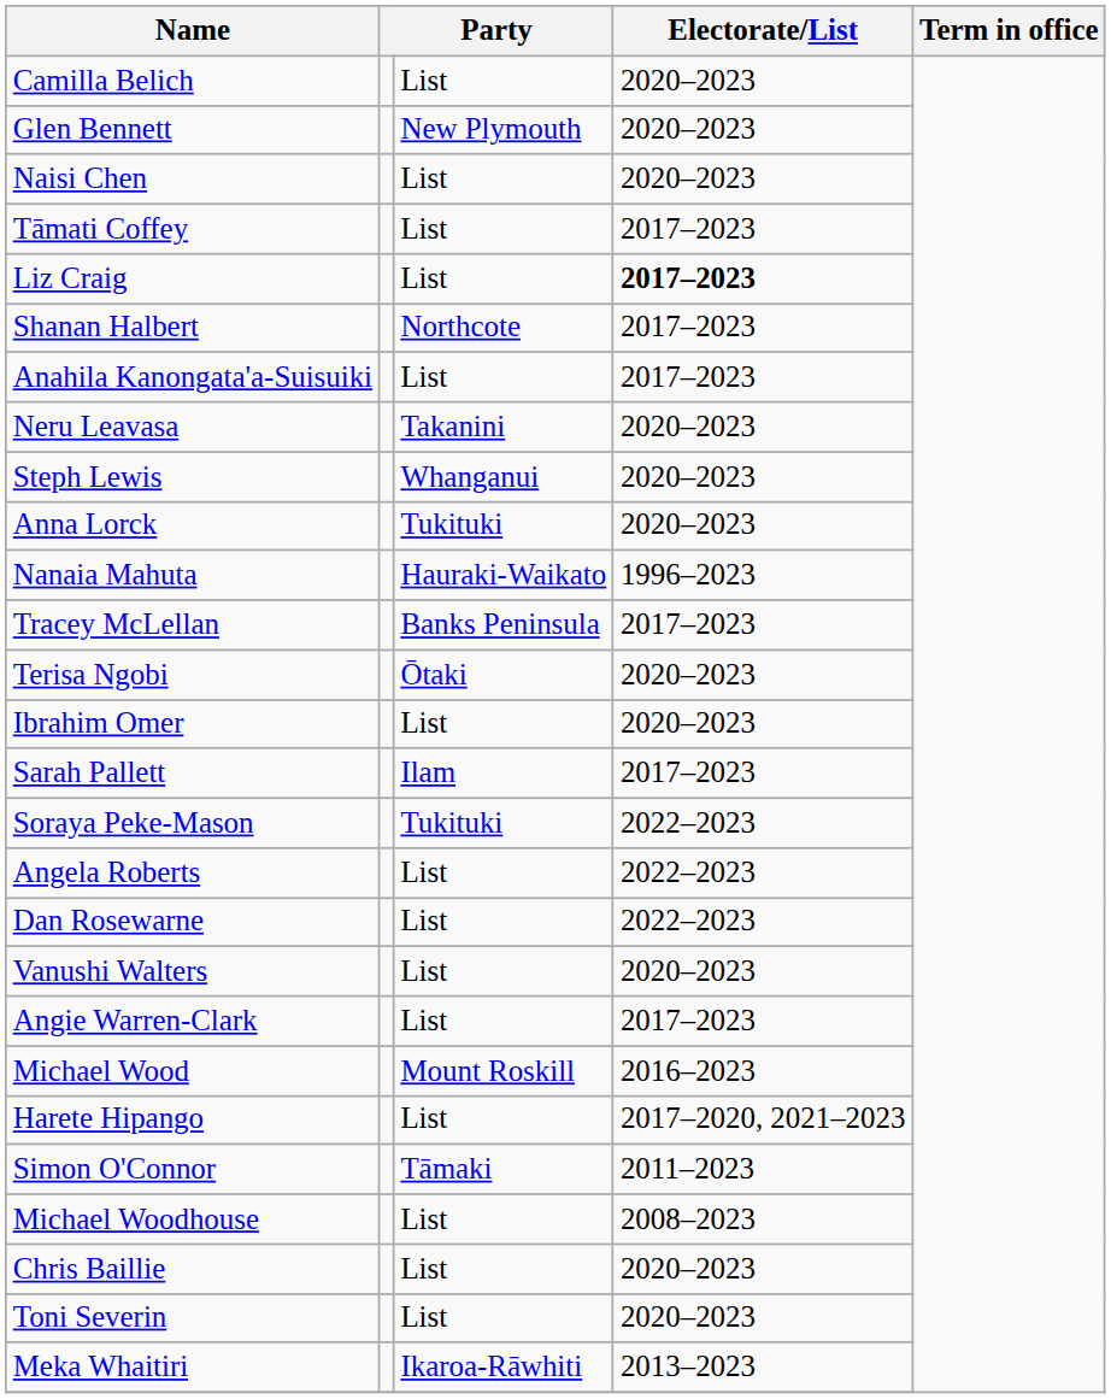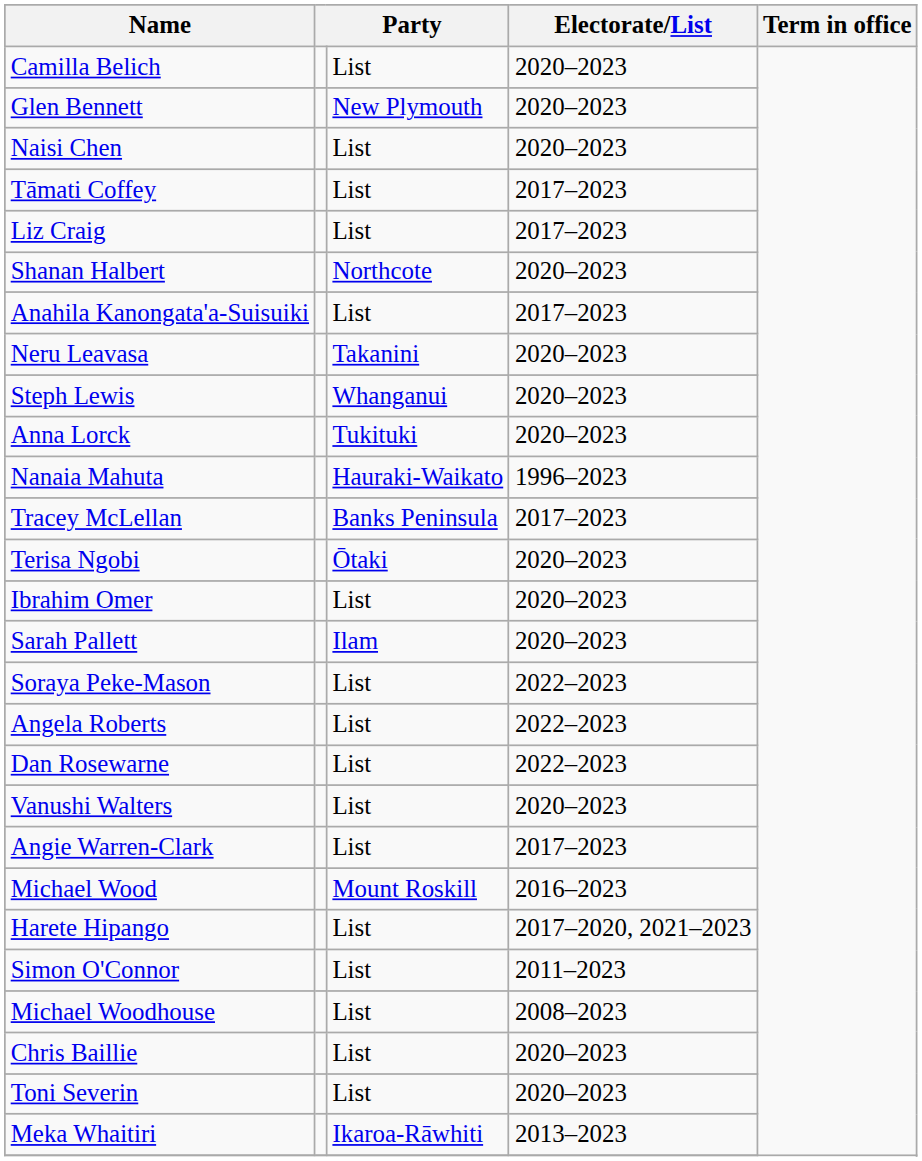 <table class="wikitable sortable" style="font-size:90%;">
 <tr>
 <th>Name</th>
 <th colspan=2>Party</th>
 <th>Electorate/<a href='#'>List</a></th>
 <th>Term in office</th>
 </tr>
 <tr>
 <td><a href='#'>Camilla Belich</a></td>
 <td></td>
 <td>List</td>
 <td>2020–2023</td>
 </tr>
 <tr>
 <td><a href='#'>Glen Bennett</a></td>
 <td></td>
 <td><a href='#'>New Plymouth</a></td>
 <td>2020–2023</td>
 </tr>
 <tr>
 <td><a href='#'>Naisi Chen</a></td>
 <td></td>
 <td>List</td>
 <td>2020–2023</td>
 </tr>
 <tr>
 <td><a href='#'>Tāmati Coffey</a></td>
 <td></td>
 <td>List</td>
 <td>2017–2023</td>
 </tr>
 <tr>
 <td><a href='#'>Liz Craig</a></td>
 <td></td>
 <td>List</td>
-<td><strong>2017–2023</strong></td>
+<td>2017–2023</td>
 </tr>
 <tr>
 <td><a href='#'>Shanan Halbert</a></td>
 <td></td>
 <td><a href='#'>Northcote</a></td>
-<td>2017–2023</td>
+<td>2020–2023</td>
 </tr>
 <tr>
 <td><a href='#'>Anahila Kanongata'a-Suisuiki</a></td>
 <td></td>
 <td>List</td>
 <td>2017–2023</td>
 </tr>
 <tr>
 <td><a href='#'>Neru Leavasa</a></td>
 <td></td>
 <td><a href='#'>Takanini</a></td>
 <td>2020–2023</td>
 </tr>
 <tr>
 <td><a href='#'>Steph Lewis</a></td>
 <td></td>
 <td><a href='#'>Whanganui</a></td>
 <td>2020–2023</td>
 </tr>
 <tr>
 <td><a href='#'>Anna Lorck</a></td>
 <td></td>
 <td><a href='#'>Tukituki</a></td>
 <td>2020–2023</td>
 </tr>
 <tr>
 <td><a href='#'>Nanaia Mahuta</a></td>
 <td></td>
 <td><a href='#'>Hauraki-Waikato</a></td>
 <td>1996–2023</td>
 </tr>
 <tr>
 <td><a href='#'>Tracey McLellan</a></td>
 <td></td>
 <td><a href='#'>Banks Peninsula</a></td>
 <td>2017–2023</td>
 </tr>
 <tr>
 <td><a href='#'>Terisa Ngobi</a></td>
 <td></td>
 <td><a href='#'>Ōtaki</a></td>
 <td>2020–2023</td>
 </tr>
 <tr>
 <td><a href='#'>Ibrahim Omer</a></td>
 <td></td>
 <td>List</td>
 <td>2020–2023</td>
 </tr>
 <tr>
 <td><a href='#'>Sarah Pallett</a></td>
 <td></td>
 <td><a href='#'>Ilam</a></td>
-<td>2017–2023</td>
+<td>2020–2023</td>
 </tr>
 <tr>
 <td><a href='#'>Soraya Peke-Mason</a></td>
 <td></td>
-<td><a href='#'>Tukituki</a></td>
+<td>List</td>
 <td>2022–2023</td>
 </tr>
 <tr>
 <td><a href='#'>Angela Roberts</a></td>
 <td></td>
 <td>List</td>
 <td>2022–2023</td>
 </tr>
 <tr>
 <td><a href='#'>Dan Rosewarne</a></td>
 <td></td>
 <td>List</td>
 <td>2022–2023</td>
 </tr>
 <tr>
 <td><a href='#'>Vanushi Walters</a></td>
 <td></td>
 <td>List</td>
 <td>2020–2023</td>
 </tr>
 <tr>
 <td><a href='#'>Angie Warren-Clark</a></td>
 <td></td>
 <td>List</td>
 <td>2017–2023</td>
 </tr>
 <tr>
 <td><a href='#'>Michael Wood</a></td>
 <td></td>
 <td><a href='#'>Mount Roskill</a></td>
 <td>2016–2023</td>
 </tr>
 <tr>
 <td><a href='#'>Harete Hipango</a></td>
 <td></td>
 <td>List</td>
 <td>2017–2020, 2021–2023</td>
 </tr>
 <tr>
 <td><a href='#'>Simon O'Connor</a></td>
 <td></td>
-<td><a href='#'>Tāmaki</a></td>
+<td>List</td>
 <td>2011–2023</td>
 </tr>
 <tr>
 <td><a href='#'>Michael Woodhouse</a></td>
 <td></td>
 <td>List</td>
 <td>2008–2023</td>
 </tr>
 <tr>
 <td><a href='#'>Chris Baillie</a></td>
 <td></td>
 <td>List</td>
 <td>2020–2023</td>
 </tr>
 <tr>
 <td><a href='#'>Toni Severin</a></td>
 <td></td>
 <td>List</td>
 <td>2020–2023</td>
 </tr>
 <tr>
 <td><a href='#'>Meka Whaitiri</a></td>
 <td></td>
 <td><a href='#'>Ikaroa-Rāwhiti</a></td>
 <td>2013–2023</td>
 </tr>
 <tr>
 </tr>
 </table>
